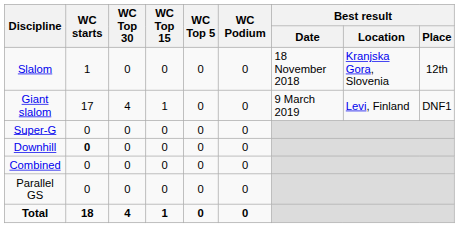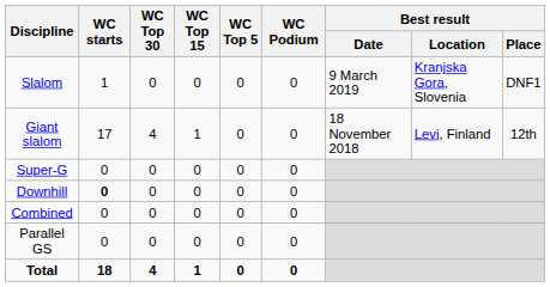 <table class="wikitable" style="text-align:center; font-size:95%;">
 <tr>
 <th rowspan=2>Discipline</th>
 <th rowspan=2>WC starts</th>
 <th rowspan=2>WC Top 30</th>
 <th rowspan=2>WC Top 15</th>
 <th rowspan=2>WC Top 5</th>
 <th rowspan=2>WC Podium</th>
 <th colspan=3>Best result</th>
 </tr>
 <tr>
 <th>Date</th>
 <th>Location</th>
 <th>Place</th>
 </tr>
 <tr>
 <td align=center><a href='#'>Slalom</a></td>
 <td align=center>1</td>
 <td align=center>0</td>
 <td align=center>0</td>
 <td align=center>0</td>
 <td align=center>0</td>
-<td align=left>18 November 2018</td>
+<td align=left>9 March 2019</td>
 <td align=left> <a href='#'>Kranjska Gora</a>, Slovenia</td>
-<td>12th</td>
+<td>DNF1</td>
 </tr>
 <tr>
 <td align=center><a href='#'>Giant slalom</a></td>
 <td align=center>17</td>
 <td align=center>4</td>
 <td align=center>1</td>
 <td align=center>0</td>
 <td align=center>0</td>
-<td align=left>9 March 2019</td>
+<td align=left>18 November 2018</td>
 <td align=left> <a href='#'>Levi</a>, Finland</td>
-<td>DNF1</td>
+<td>12th</td>
 </tr>
 <tr>
 <td align=center><a href='#'>Super-G</a></td>
 <td align=center>0</td>
 <td align=center>0</td>
 <td align=center>0</td>
 <td align=center>0</td>
 <td align=center>0</td>
 <td colspan=3 bgcolor=#DCDCDC></td>
 </tr>
 <tr>
 <td align=center><a href='#'>Downhill</a></td>
 <td align=center><strong>0</strong></td>
 <td align=center>0</td>
 <td align=center>0</td>
 <td align=center>0</td>
 <td align=center>0</td>
 <td colspan=3 bgcolor=#DCDCDC></td>
 </tr>
 <tr>
 <td align=center><a href='#'>Combined</a></td>
 <td align=center>0</td>
 <td align=center>0</td>
 <td align=center>0</td>
 <td align=center>0</td>
 <td align=center>0</td>
 <td colspan=3 bgcolor=#DCDCDC></td>
 </tr>
 <tr>
 <td align=center>Parallel GS</td>
 <td align=center>0</td>
 <td align=center>0</td>
 <td align=center>0</td>
 <td align=center>0</td>
 <td align=center>0</td>
 <td colspan=3 bgcolor=#DCDCDC></td>
 </tr>
 <tr>
 <td align=center><strong>Total</strong></td>
 <td align=center><strong>18</strong></td>
 <td align=center><strong>4</strong></td>
 <td align=center><strong>1</strong></td>
 <td align=center><strong>0</strong></td>
 <td align=center><strong>0</strong></td>
 <td colspan=3 bgcolor=#DCDCDC></td>
 </tr>
 </table>
